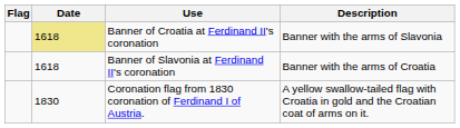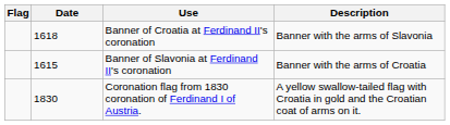 <table class="wikitable">
 <tr>
 <th>Flag</th>
 <th style="width:100px;">Date</th>
 <th style="width:250px;">Use</th>
 <th style="width:250px;">Description</th>
 </tr>
 <tr>
 <td></td>
-<td style="background: khaki;">1618</td>
+<td>1618</td>
 <td>Banner of Croatia at <a href='#'>Ferdinand II</a>'s coronation</td>
 <td>Banner with the arms of Slavonia</td>
 </tr>
 <tr>
 <td></td>
-<td>1618</td>
+<td>1615</td>
 <td>Banner of Slavonia at <a href='#'>Ferdinand II</a>'s coronation</td>
 <td>Banner with the arms of Croatia</td>
 </tr>
 <tr>
 <td></td>
 <td>1830</td>
 <td>Coronation flag from 1830 coronation of <a href='#'>Ferdinand I of Austria</a>.</td>
 <td>A yellow swallow-tailed flag with Croatia in gold and the Croatian coat of arms on it.</td>
 </tr>
 </table>
